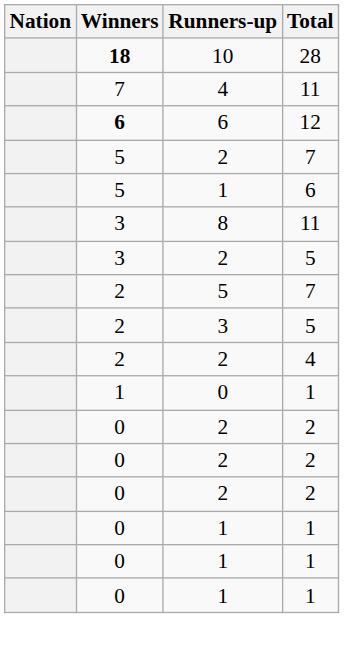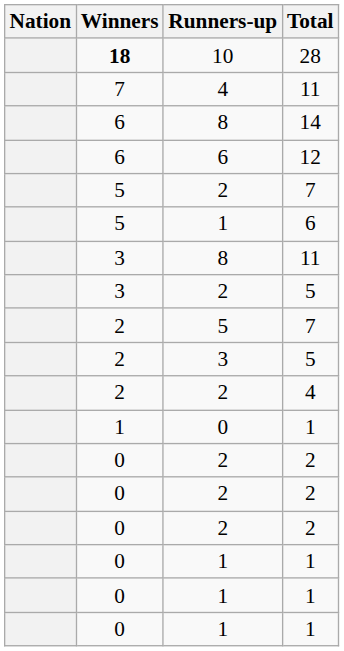 <table class="wikitable plainrowheaders sortable" style="text-align:center">
 <tr>
 <th scope="col">Nation</th>
 <th scope="col">Winners</th>
 <th scope="col">Runners-up</th>
 <th scope="col">Total</th>
 </tr>
 <tr>
 <th scope="row"></th>
 <td align=center><strong>18</strong></td>
 <td align=center>10</td>
 <td align=center>28</td>
 </tr>
 <tr>
 <th scope="row"></th>
 <td align=center>7</td>
 <td align=center>4</td>
 <td align=center>11</td>
 </tr>
 <tr>
 <th scope="row"></th>
-<td align=center><strong>6</strong></td>
+<td align="center">6</td>
+<td align="center">8</td>
+<td align="center">14</td>
+</tr>
+<tr>
+<th scope="row"></th>
+<td align=center>6</td>
 <td align=center>6</td>
 <td align=center>12</td>
 </tr>
 <tr>
 <th scope="row"></th>
 <td align=center>5</td>
 <td align=center>2</td>
 <td align=center>7</td>
 </tr>
 <tr>
 <th scope="row"></th>
 <td align=center>5</td>
 <td align=center>1</td>
 <td align=center>6</td>
 </tr>
 <tr>
 <th scope="row"></th>
 <td align=center>3</td>
 <td align=center>8</td>
 <td align=center>11</td>
 </tr>
 <tr>
 <th scope="row"></th>
 <td align=center>3</td>
 <td align=center>2</td>
 <td align=center>5</td>
 </tr>
 <tr>
 <th scope="row"></th>
 <td align=center>2</td>
 <td align=center>5</td>
 <td align=center>7</td>
 </tr>
 <tr>
 <th scope="row"></th>
 <td align=center>2</td>
 <td align=center>3</td>
 <td align=center>5</td>
 </tr>
 <tr>
 <th scope="row"></th>
 <td align=center>2</td>
 <td align=center>2</td>
 <td align=center>4</td>
 </tr>
 <tr>
 <th scope="row"></th>
 <td align=center>1</td>
 <td align=center>0</td>
 <td align=center>1</td>
 </tr>
 <tr>
 <th scope="row"></th>
 <td align=center>0</td>
 <td align=center>2</td>
 <td align=center>2</td>
 </tr>
 <tr>
 <th scope="row"></th>
 <td align=center>0</td>
 <td align=center>2</td>
 <td align=center>2</td>
 </tr>
 <tr>
 <th scope="row"></th>
 <td align=center>0</td>
 <td align=center>2</td>
 <td align=center>2</td>
 </tr>
 <tr>
 <th scope="row"></th>
 <td align=center>0</td>
 <td align=center>1</td>
 <td align=center>1</td>
 </tr>
 <tr>
 <th scope="row"></th>
 <td align=center>0</td>
 <td align=center>1</td>
 <td align=center>1</td>
 </tr>
 <tr>
 <th scope="row"></th>
 <td align=center>0</td>
 <td align=center>1</td>
 <td align=center>1</td>
 </tr>
 </table>
